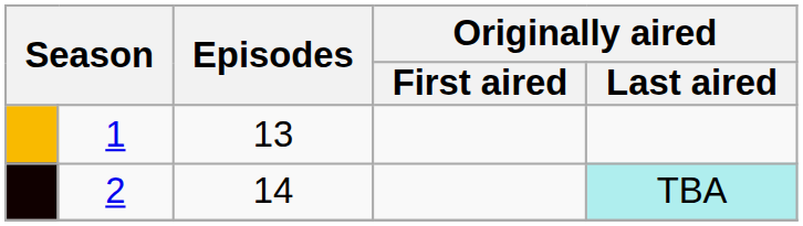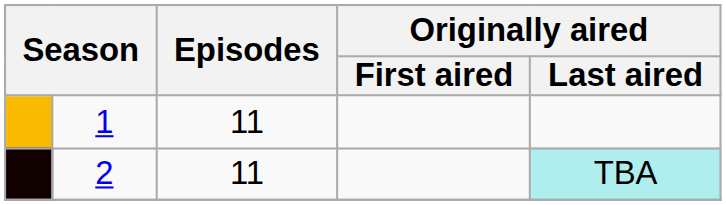 <table class="wikitable" style="text-align:center">
 <tr>
 <th style="padding: 0 8px;" colspan="2" rowspan="2">Season</th>
 <th style="padding: 0 8px;" rowspan="2">Episodes</th>
 <th colspan="2">Originally aired</th>
 </tr>
 <tr>
 <th style="padding: 0 8px;">First aired</th>
 <th style="padding: 0 8px;">Last aired</th>
 </tr>
 <tr>
 <td style="background: #F9BA00;"></td>
 <td><a href='#'>1</a></td>
-<td>13</td>
+<td>11</td>
 <td style="padding:0 8px;"></td>
 <td style="padding:0 8px;"></td>
 </tr>
 <tr>
 <td style="background: #100000;"></td>
 <td><a href='#'>2</a></td>
-<td>14</td>
+<td>11</td>
 <td style="padding:0 8px;"></td>
 <td style="background: paleturquoise; padding:0 8px;">TBA</td>
 </tr>
 <tr>
 </tr>
 </table>
